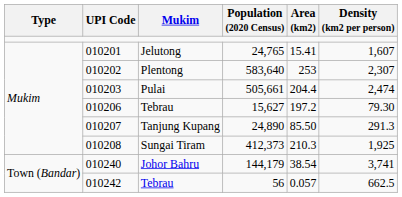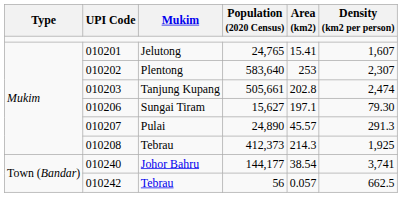 <table class="wikitable sortable">
 <tr>
 <th>Type</th>
 <th>UPI Code</th>
 <th><a href='#'>Mukim</a></th>
 <th>Population<br><small>(2020 Census)</small></th>
 <th>Area<br><small>(km2)</small></th>
 <th>Density<br><small>(km2 per person)</small></th>
 </tr>
 <tr>
 <td colspan="6" align="center"></td>
 </tr>
 <tr>
 <td rowspan="6"><em>Mukim</em></td>
 <td>010201</td>
 <td>Jelutong</td>
 <td align="right">24,765</td>
 <td align="right">15.41</td>
 <td align="right">1,607</td>
 </tr>
 <tr>
 <td>010202</td>
 <td>Plentong</td>
 <td align="right">583,640</td>
 <td align="right">253</td>
 <td align="right">2,307</td>
 </tr>
 <tr>
 <td>010203</td>
-<td>Pulai</td>
+<td>Tanjung Kupang</td>
 <td align="right">505,661</td>
-<td align="right">204.4</td>
+<td align="right">202.8</td>
 <td align="right">2,474</td>
 </tr>
 <tr>
 <td>010206</td>
-<td>Tebrau</td>
+<td>Sungai Tiram</td>
 <td align="right">15,627</td>
-<td align="right">197.2</td>
+<td align="right">197.1</td>
 <td align="right">79.30</td>
 </tr>
 <tr>
 <td>010207</td>
-<td>Tanjung Kupang</td>
+<td>Pulai</td>
 <td align="right">24,890</td>
-<td align="right">85.50</td>
+<td align="right">45.57</td>
 <td align="right">291.3</td>
 </tr>
 <tr>
 <td>010208</td>
-<td>Sungai Tiram</td>
+<td>Tebrau</td>
 <td align="right">412,373</td>
-<td align="right">210.3</td>
+<td align="right">214.3</td>
 <td align="right">1,925</td>
 </tr>
 <tr>
 <td rowspan="2">Town (<em>Bandar</em>)</td>
 <td>010240</td>
 <td><a href='#'>Johor Bahru</a></td>
-<td align="right">144,179</td>
+<td align="right">144,177</td>
 <td align="right">38.54</td>
 <td align="right">3,741</td>
 </tr>
 <tr>
 <td>010242</td>
 <td><a href='#'>Tebrau</a></td>
 <td align="right">56</td>
 <td align="right">0.057</td>
 <td align="right">662.5</td>
 </tr>
 </table>
